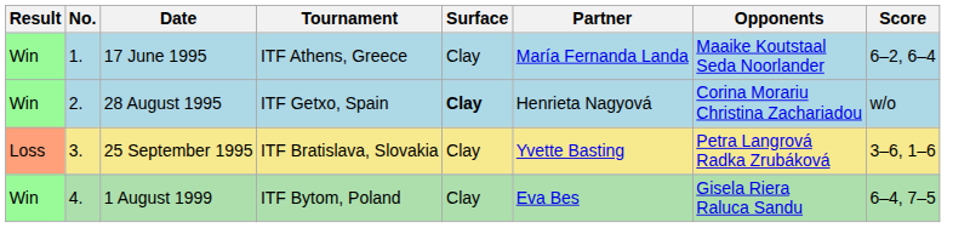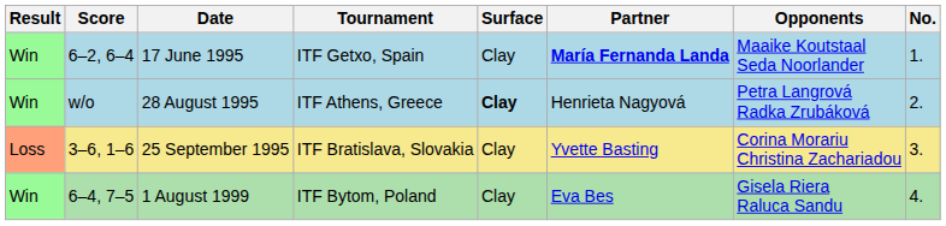 <table class="sortable wikitable" style=font-size:97%>
 <tr>
 <th>Result</th>
-<th>No.</th>
+<th>Score</th>
 <th>Date</th>
 <th>Tournament</th>
 <th>Surface</th>
 <th>Partner</th>
 <th>Opponents</th>
-<th>Score</th>
+<th>No.</th>
 </tr>
 <tr style="background:lightblue;">
 <td style="background:#98fb98;">Win</td>
+<td>6–2, 6–4</td>
+<td>17 June 1995</td>
+<td>ITF Getxo, Spain</td>
+<td>Clay</td>
+<td><strong> <a href='#'>María Fernanda Landa</a></strong></td>
+<td> <a href='#'>Maaike Koutstaal</a> <br>  <a href='#'>Seda Noorlander</a></td>
 <td>1.</td>
-<td>17 June 1995</td>
-<td>ITF Athens, Greece</td>
-<td>Clay</td>
-<td> <a href='#'>María Fernanda Landa</a></td>
-<td> <a href='#'>Maaike Koutstaal</a> <br>  <a href='#'>Seda Noorlander</a></td>
-<td>6–2, 6–4</td>
 </tr>
 <tr style="background:lightblue;">
 <td style="background:#98fb98;">Win</td>
-<td>2.</td>
+<td>w/o</td>
 <td>28 August 1995</td>
-<td>ITF Getxo, Spain</td>
+<td>ITF Athens, Greece</td>
 <td><strong>Clay</strong></td>
 <td> Henrieta Nagyová</td>
-<td> <a href='#'>Corina Morariu</a> <br>  <a href='#'>Christina Zachariadou</a></td>
-<td>w/o</td>
+<td> <a href='#'>Petra Langrová</a> <br>  <a href='#'>Radka Zrubáková</a></td>
+<td>2.</td>
 </tr>
 <tr style="background:#f7e98e;">
 <td style="background:#ffa07a;">Loss</td>
-<td>3.</td>
+<td>3–6, 1–6</td>
 <td>25 September 1995</td>
 <td>ITF Bratislava, Slovakia</td>
 <td>Clay</td>
 <td> <a href='#'>Yvette Basting</a></td>
-<td> <a href='#'>Petra Langrová</a> <br>  <a href='#'>Radka Zrubáková</a></td>
-<td>3–6, 1–6</td>
+<td> <a href='#'>Corina Morariu</a> <br>  <a href='#'>Christina Zachariadou</a></td>
+<td>3.</td>
 </tr>
 <tr style="background:#addfad;">
 <td style="background:#98fb98;">Win</td>
-<td>4.</td>
+<td>6–4, 7–5</td>
 <td>1 August 1999</td>
 <td>ITF Bytom, Poland</td>
 <td>Clay</td>
 <td> <a href='#'>Eva Bes</a></td>
 <td> <a href='#'>Gisela Riera</a> <br>  <a href='#'>Raluca Sandu</a></td>
-<td>6–4, 7–5</td>
+<td>4.</td>
 </tr>
 </table>
